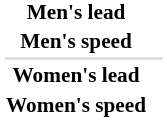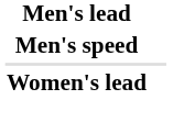 <table>
 <tr>
 <th scope="row">Men's lead</th>
 <td></td>
 <td></td>
 <td></td>
 </tr>
 <tr>
 <th scope="row">Men's speed</th>
 <td></td>
 <td></td>
 <td></td>
 </tr>
 <tr bgcolor=#DDDDDD>
 <td colspan=4></td>
 </tr>
 <tr>
 <th scope="row">Women's lead</th>
 <td></td>
 <td></td>
 <td></td>
 </tr>
-<tr>
-<th scope="row">Women's speed</th>
-<td></td>
-<td></td>
-<td></td>
-</tr>
 </table>
